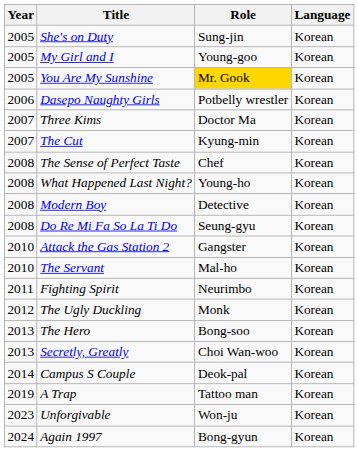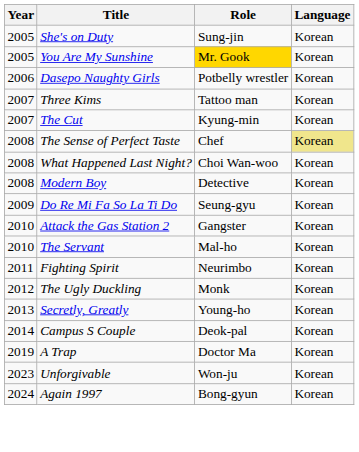 <table class="wikitable">
 <tr>
 <th>Year</th>
 <th>Title</th>
 <th>Role</th>
 <th>Language</th>
 </tr>
 <tr>
 <td>2005</td>
 <td><em><a href='#'>She's on Duty</a></em></td>
 <td>Sung-jin</td>
-<td>Korean</td>
-</tr>
-<tr>
-<td>2005</td>
-<td><em><a href='#'>My Girl and I</a></em></td>
-<td>Young-goo</td>
 <td>Korean</td>
 </tr>
 <tr>
 <td>2005</td>
 <td><em><a href='#'>You Are My Sunshine</a></em></td>
 <td style="background: gold;">Mr. Gook</td>
 <td>Korean</td>
 </tr>
 <tr>
 <td>2006</td>
 <td><em><a href='#'>Dasepo Naughty Girls</a></em></td>
 <td>Potbelly  wrestler</td>
 <td>Korean</td>
 </tr>
 <tr>
 <td>2007</td>
 <td><em>Three Kims</em></td>
-<td>Doctor Ma</td>
+<td>Tattoo man</td>
 <td>Korean</td>
 </tr>
 <tr>
 <td>2007</td>
 <td><em><a href='#'>The Cut</a></em></td>
 <td>Kyung-min</td>
 <td>Korean</td>
 </tr>
 <tr>
 <td>2008</td>
 <td><em>The Sense of Perfect Taste</em></td>
 <td>Chef</td>
-<td>Korean</td>
+<td style="background: khaki;">Korean</td>
 </tr>
 <tr>
 <td>2008</td>
 <td><em>What Happened Last Night?</em></td>
-<td>Young-ho</td>
+<td>Choi Wan-woo</td>
 <td>Korean</td>
 </tr>
 <tr>
 <td>2008</td>
 <td><em><a href='#'>Modern Boy</a></em></td>
 <td>Detective</td>
 <td>Korean</td>
 </tr>
 <tr>
-<td>2008</td>
+<td>2009</td>
 <td><em><a href='#'>Do Re Mi Fa So La Ti Do</a></em></td>
 <td>Seung-gyu</td>
 <td>Korean</td>
 </tr>
 <tr>
 <td>2010</td>
 <td><em><a href='#'>Attack the Gas Station 2</a></em></td>
 <td>Gangster</td>
 <td>Korean</td>
 </tr>
 <tr>
 <td>2010</td>
 <td><em><a href='#'>The Servant</a></em></td>
 <td>Mal-ho</td>
 <td>Korean</td>
 </tr>
 <tr>
 <td>2011</td>
 <td><em>Fighting Spirit</em></td>
 <td>Neurimbo</td>
 <td>Korean</td>
 </tr>
 <tr>
 <td>2012</td>
 <td><em>The Ugly Duckling</em></td>
 <td>Monk</td>
 <td>Korean</td>
 </tr>
 <tr>
 <td>2013</td>
-<td><em>The Hero</em></td>
-<td>Bong-soo</td>
-<td>Korean</td>
-</tr>
-<tr>
-<td>2013</td>
 <td><em><a href='#'>Secretly, Greatly</a></em></td>
-<td>Choi Wan-woo</td>
+<td>Young-ho</td>
 <td>Korean</td>
 </tr>
 <tr>
 <td>2014</td>
 <td><em>Campus S Couple</em></td>
 <td>Deok-pal</td>
 <td>Korean</td>
 </tr>
 <tr>
 <td>2019</td>
 <td><em>A Trap</em></td>
-<td>Tattoo man</td>
+<td>Doctor Ma</td>
 <td>Korean</td>
 </tr>
 <tr>
 <td>2023</td>
 <td><em>Unforgivable</em></td>
 <td>Won-ju</td>
 <td>Korean</td>
 </tr>
 <tr>
 <td>2024</td>
 <td><em>Again 1997</em></td>
 <td>Bong-gyun</td>
 <td>Korean</td>
 </tr>
 </table>
